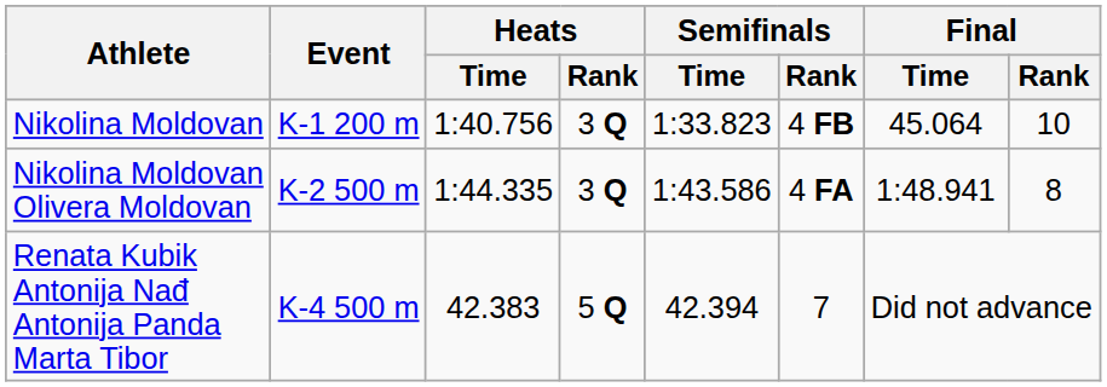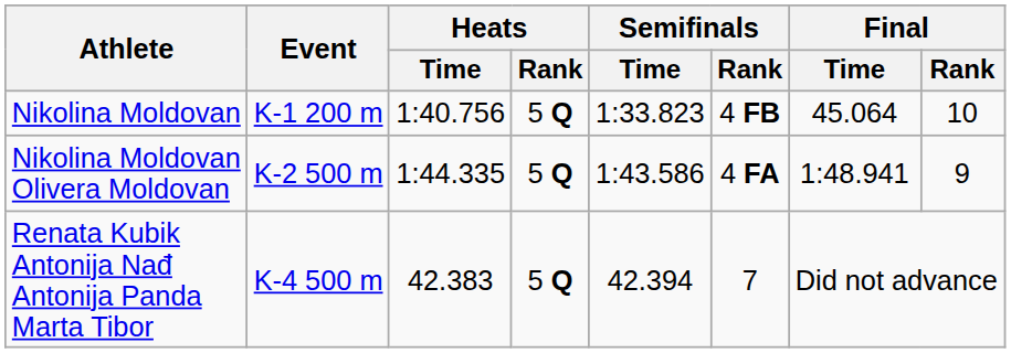 <table class=wikitable style="font-size:90%">
 <tr>
 <th rowspan="2">Athlete</th>
 <th rowspan="2">Event</th>
 <th colspan=2>Heats</th>
 <th colspan=2>Semifinals</th>
 <th colspan=2>Final</th>
 </tr>
 <tr style="font-size:95%">
 <th>Time</th>
 <th>Rank</th>
 <th>Time</th>
 <th>Rank</th>
 <th>Time</th>
 <th>Rank</th>
 </tr>
 <tr align=center>
 <td align=left><a href='#'>Nikolina Moldovan</a></td>
 <td align=left><a href='#'>K-1 200 m</a></td>
 <td>1:40.756</td>
-<td>3 <strong>Q</strong></td>
+<td>5 <strong>Q</strong></td>
 <td>1:33.823</td>
 <td>4 <strong>FB</strong></td>
 <td>45.064</td>
 <td>10</td>
 </tr>
 <tr align=center>
 <td align=left><a href='#'>Nikolina Moldovan</a><br> <a href='#'>Olivera Moldovan</a></td>
 <td align=left><a href='#'>K-2 500 m</a></td>
 <td>1:44.335</td>
-<td>3 <strong>Q</strong></td>
+<td>5 <strong>Q</strong></td>
 <td>1:43.586</td>
 <td>4 <strong>FA</strong></td>
 <td>1:48.941</td>
-<td>8</td>
+<td>9</td>
 </tr>
 <tr align=center>
 <td align=left><a href='#'>Renata Kubik</a><br> <a href='#'>Antonija Nađ</a><br><a href='#'>Antonija Panda</a><br><a href='#'>Marta Tibor</a></td>
 <td align=left><a href='#'>K-4 500 m</a></td>
 <td>42.383</td>
 <td>5 <strong>Q</strong></td>
 <td>42.394</td>
 <td>7</td>
 <td colspan=2>Did not advance</td>
 </tr>
 </table>
